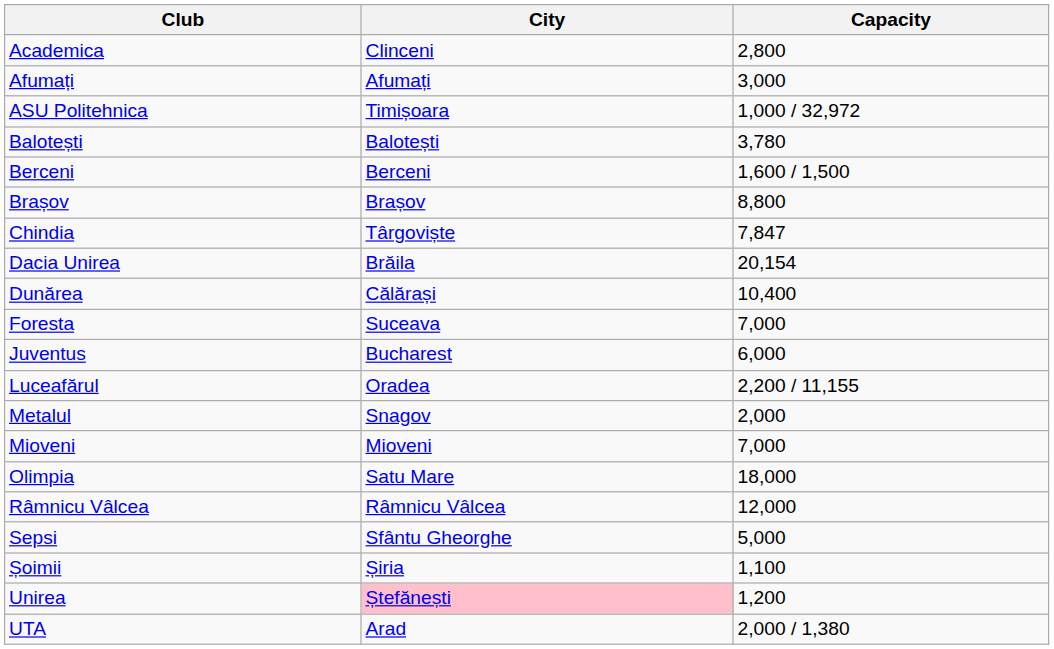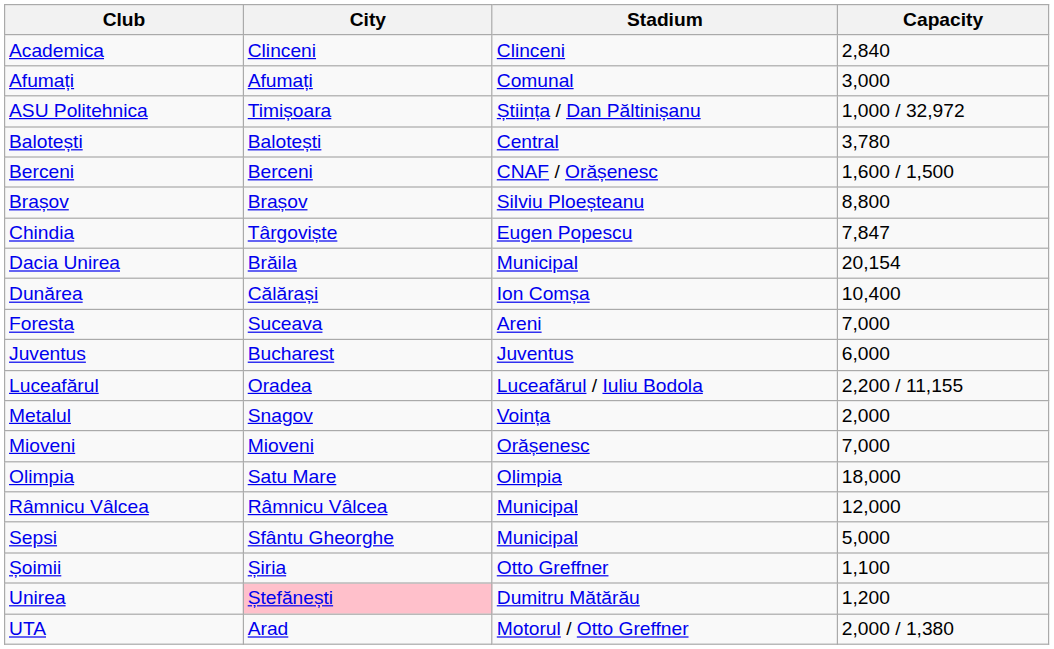 <table class="wikitable sortable" width="55%">
 <tr>
 <th>Club</th>
 <th>City</th>
+<th>Stadium</th>
 <th>Capacity</th>
 </tr>
 <tr>
 <td><a href='#'>Academica</a></td>
 <td><a href='#'>Clinceni</a></td>
-<td>2,800</td>
+<td><a href='#'>Clinceni</a></td>
+<td>2,840</td>
 </tr>
 <tr>
 <td><a href='#'>Afumați</a></td>
 <td><a href='#'>Afumați</a></td>
+<td><a href='#'>Comunal</a></td>
 <td>3,000</td>
 </tr>
 <tr>
 <td><a href='#'>ASU Politehnica</a></td>
 <td><a href='#'>Timișoara</a></td>
+<td><a href='#'>Știința</a> / <a href='#'>Dan Păltinișanu</a></td>
 <td>1,000 / 32,972</td>
 </tr>
 <tr>
 <td><a href='#'>Balotești</a></td>
 <td><a href='#'>Balotești</a></td>
+<td><a href='#'>Central</a></td>
 <td>3,780</td>
 </tr>
 <tr>
 <td><a href='#'>Berceni</a></td>
 <td><a href='#'>Berceni</a></td>
+<td><a href='#'>CNAF</a> / <a href='#'>Orășenesc</a></td>
 <td>1,600 / 1,500</td>
 </tr>
 <tr>
 <td><a href='#'>Brașov</a></td>
 <td><a href='#'>Brașov</a></td>
+<td><a href='#'>Silviu Ploeșteanu</a></td>
 <td>8,800</td>
 </tr>
 <tr>
 <td><a href='#'>Chindia</a></td>
 <td><a href='#'>Târgoviște</a></td>
+<td><a href='#'>Eugen Popescu</a></td>
 <td>7,847</td>
 </tr>
 <tr>
 <td><a href='#'>Dacia Unirea</a></td>
 <td><a href='#'>Brăila</a></td>
+<td><a href='#'>Municipal</a></td>
 <td>20,154</td>
 </tr>
 <tr>
 <td><a href='#'>Dunărea</a></td>
 <td><a href='#'>Călărași</a></td>
+<td><a href='#'>Ion Comșa</a></td>
 <td>10,400</td>
 </tr>
 <tr>
 <td><a href='#'>Foresta</a></td>
 <td><a href='#'>Suceava</a></td>
+<td><a href='#'>Areni</a></td>
 <td>7,000</td>
 </tr>
 <tr>
 <td><a href='#'>Juventus</a></td>
 <td><a href='#'>Bucharest</a></td>
+<td><a href='#'>Juventus</a></td>
 <td>6,000</td>
 </tr>
 <tr>
 <td><a href='#'>Luceafărul</a></td>
 <td><a href='#'>Oradea</a></td>
+<td><a href='#'>Luceafărul</a> / <a href='#'>Iuliu Bodola</a></td>
 <td>2,200 / 11,155</td>
 </tr>
 <tr>
 <td><a href='#'>Metalul</a></td>
 <td><a href='#'>Snagov</a></td>
+<td><a href='#'>Voința</a></td>
 <td>2,000</td>
 </tr>
 <tr>
 <td><a href='#'>Mioveni</a></td>
 <td><a href='#'>Mioveni</a></td>
+<td><a href='#'>Orășenesc</a></td>
 <td>7,000</td>
 </tr>
 <tr>
 <td><a href='#'>Olimpia</a></td>
 <td><a href='#'>Satu Mare</a></td>
+<td><a href='#'>Olimpia</a></td>
 <td>18,000</td>
 </tr>
 <tr>
 <td><a href='#'>Râmnicu Vâlcea</a></td>
 <td><a href='#'>Râmnicu Vâlcea</a></td>
+<td><a href='#'>Municipal</a></td>
 <td>12,000</td>
 </tr>
 <tr>
 <td><a href='#'>Sepsi</a></td>
 <td><a href='#'>Sfântu Gheorghe</a></td>
+<td><a href='#'>Municipal</a></td>
 <td>5,000</td>
 </tr>
 <tr>
 <td><a href='#'>Șoimii</a></td>
 <td><a href='#'>Șiria</a></td>
+<td><a href='#'>Otto Greffner</a></td>
 <td>1,100</td>
 </tr>
 <tr>
 <td><a href='#'>Unirea</a></td>
 <td style="background: pink;"><a href='#'>Ștefănești</a></td>
+<td><a href='#'>Dumitru Mătărău</a></td>
 <td>1,200</td>
 </tr>
 <tr>
 <td><a href='#'>UTA</a></td>
 <td><a href='#'>Arad</a></td>
+<td><a href='#'>Motorul</a> / <a href='#'>Otto Greffner</a></td>
 <td>2,000 / 1,380</td>
 </tr>
 </table>
